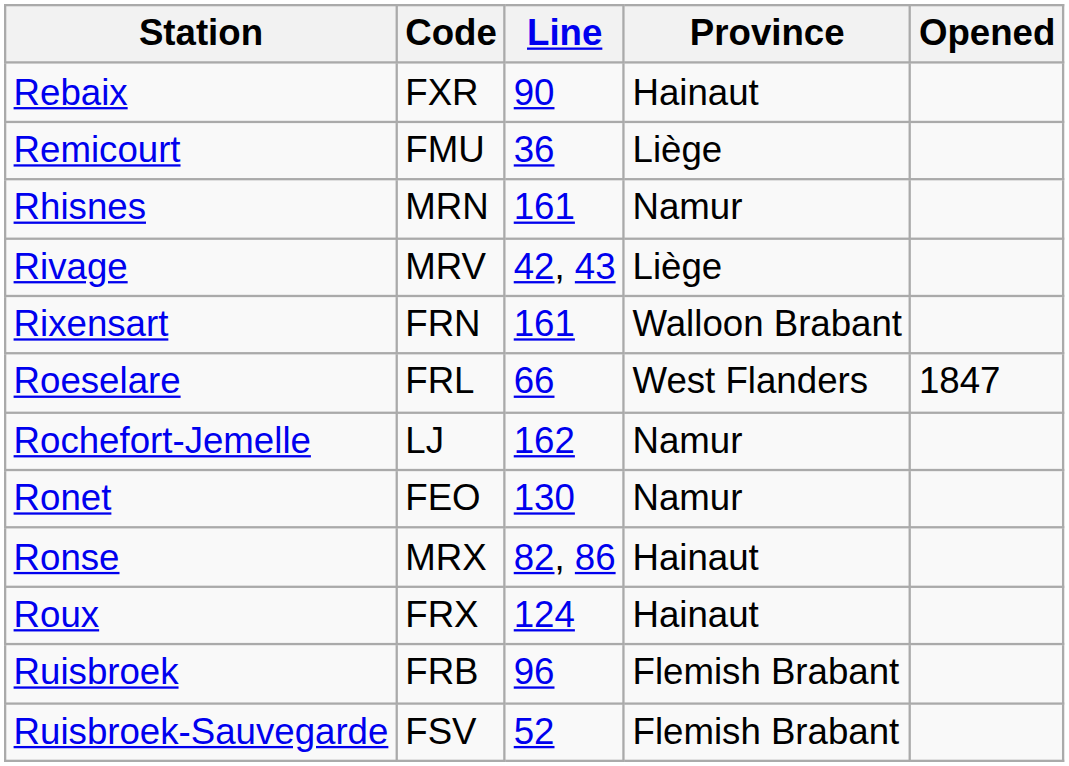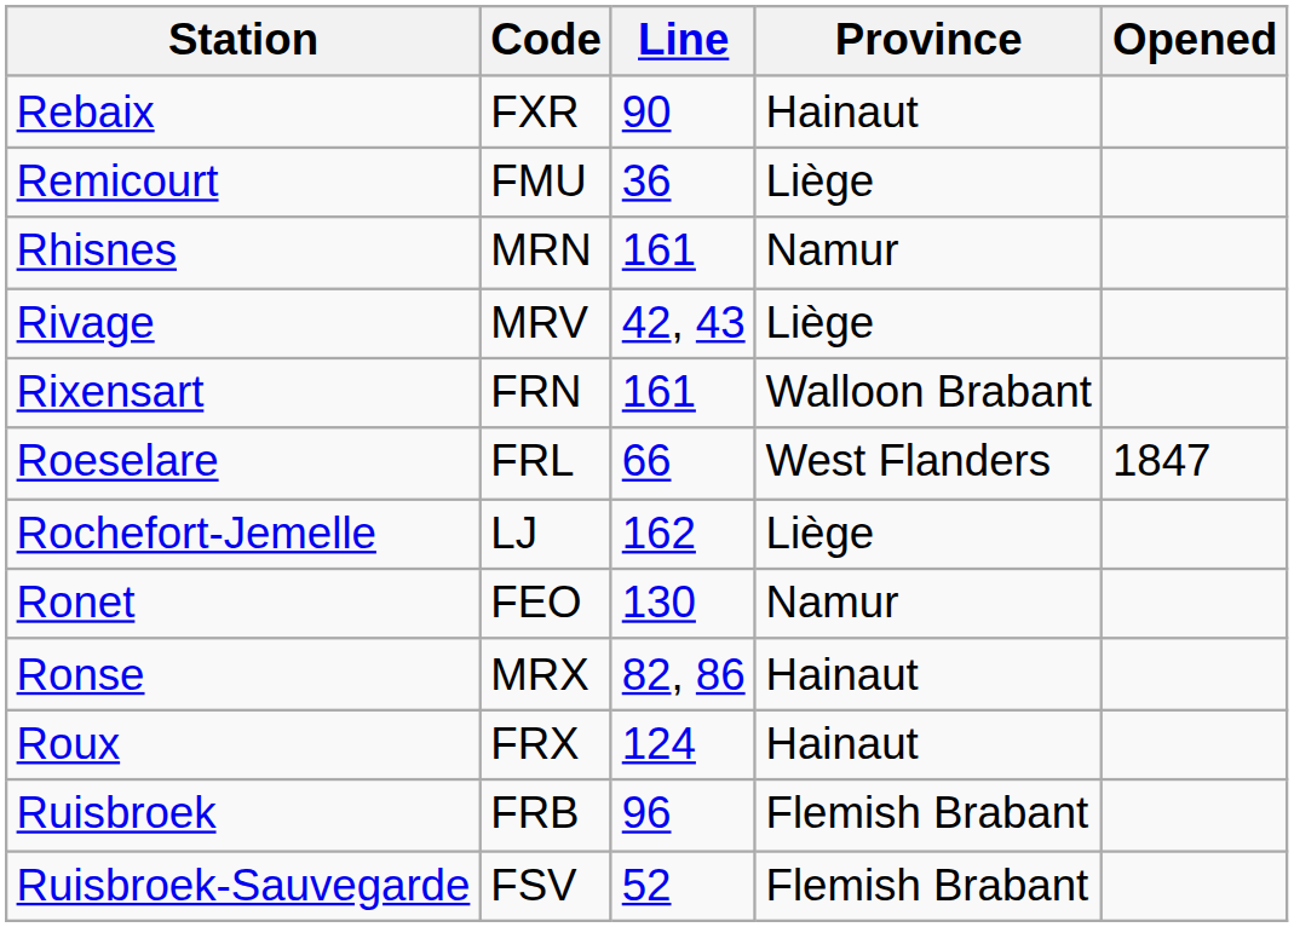 <table class="wikitable sortable">
 <tr>
 <th>Station</th>
 <th>Code</th>
 <th><a href='#'>Line</a></th>
 <th>Province</th>
 <th>Opened</th>
 </tr>
 <tr>
 <td><a href='#'>Rebaix</a></td>
 <td>FXR</td>
 <td><a href='#'>90</a></td>
 <td>Hainaut</td>
 <td></td>
 </tr>
 <tr>
 <td><a href='#'>Remicourt</a></td>
 <td>FMU</td>
 <td><a href='#'>36</a></td>
 <td>Liège</td>
 <td></td>
 </tr>
 <tr>
 <td><a href='#'>Rhisnes</a></td>
 <td>MRN</td>
 <td><a href='#'>161</a></td>
 <td>Namur</td>
 <td></td>
 </tr>
 <tr>
 <td><a href='#'>Rivage</a></td>
 <td>MRV</td>
 <td><a href='#'>42</a>, <a href='#'>43</a></td>
 <td>Liège</td>
 <td></td>
 </tr>
 <tr>
 <td><a href='#'>Rixensart</a></td>
 <td>FRN</td>
 <td><a href='#'>161</a></td>
 <td>Walloon Brabant</td>
 <td></td>
 </tr>
 <tr>
 <td><a href='#'>Roeselare</a></td>
 <td>FRL</td>
 <td><a href='#'>66</a></td>
 <td>West Flanders</td>
 <td>1847</td>
 </tr>
 <tr>
 <td><a href='#'>Rochefort-Jemelle</a></td>
 <td>LJ</td>
 <td><a href='#'>162</a></td>
-<td>Namur</td>
+<td>Liège</td>
 <td></td>
 </tr>
 <tr>
 <td><a href='#'>Ronet</a></td>
 <td>FEO</td>
 <td><a href='#'>130</a></td>
 <td>Namur</td>
 <td></td>
 </tr>
 <tr>
 <td><a href='#'>Ronse</a></td>
 <td>MRX</td>
 <td><a href='#'>82</a>, <a href='#'>86</a></td>
 <td>Hainaut</td>
 <td></td>
 </tr>
 <tr>
 <td><a href='#'>Roux</a></td>
 <td>FRX</td>
 <td><a href='#'>124</a></td>
 <td>Hainaut</td>
 <td></td>
 </tr>
 <tr>
 <td><a href='#'>Ruisbroek</a></td>
 <td>FRB</td>
 <td><a href='#'>96</a></td>
 <td>Flemish Brabant</td>
 <td></td>
 </tr>
 <tr>
 <td><a href='#'>Ruisbroek-Sauvegarde</a></td>
 <td>FSV</td>
 <td><a href='#'>52</a></td>
 <td>Flemish Brabant</td>
 <td></td>
 </tr>
 </table>
